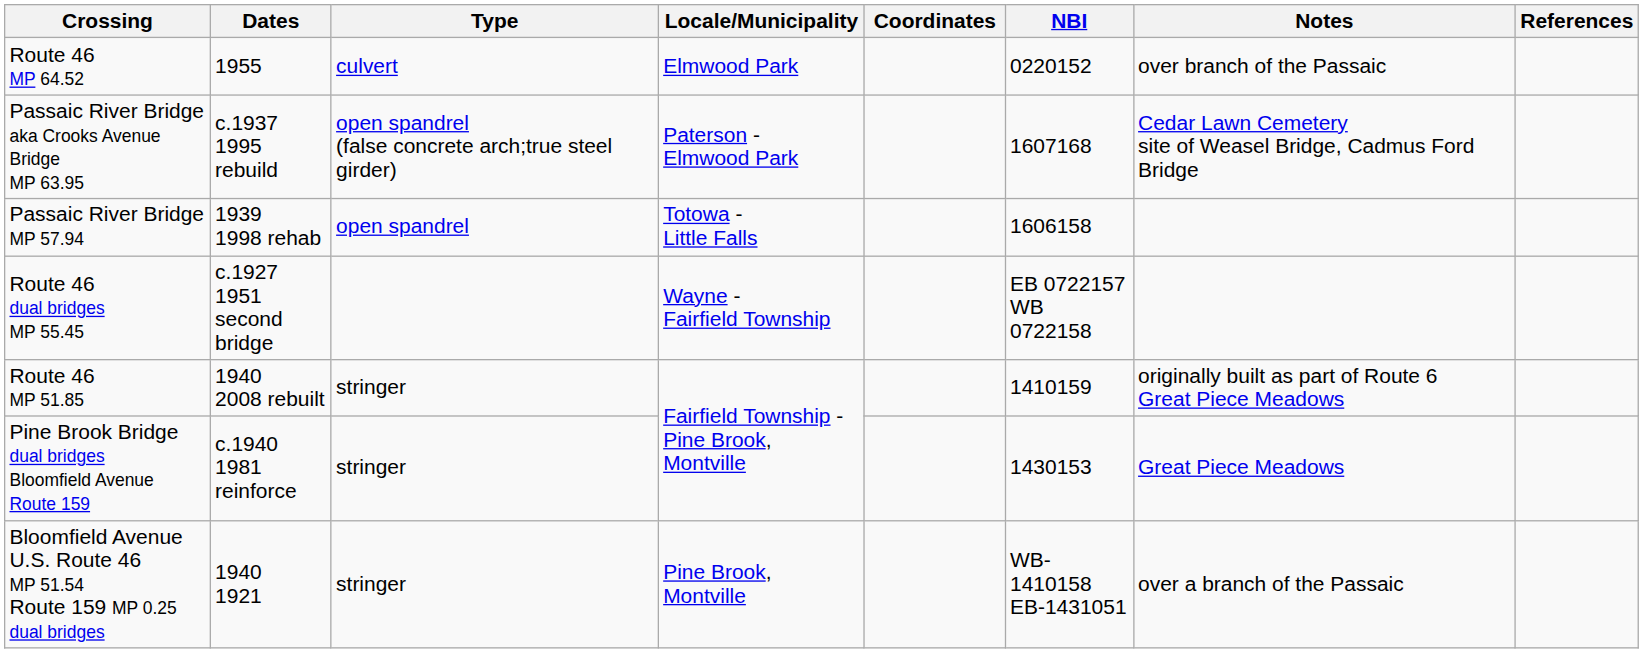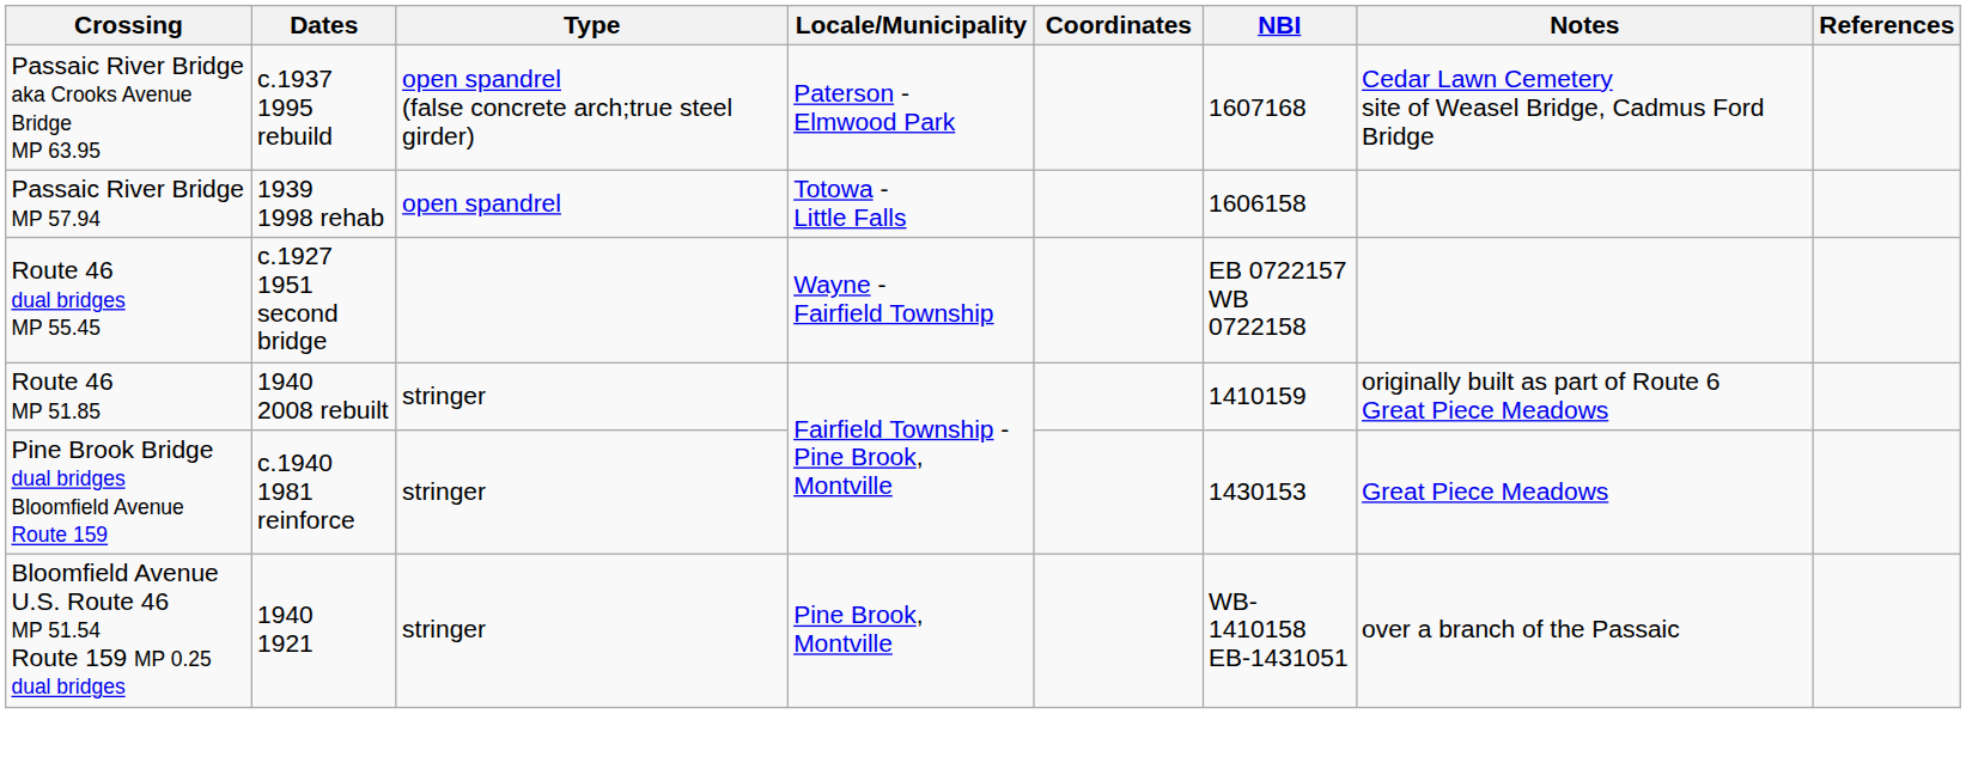 <table class=wikitable>
 <tr>
 <th scope="col">Crossing</th>
 <th scope="col" width="85px">Dates</th>
 <th scope="col">Type</th>
 <th scope="col">Locale/Municipality</th>
 <th scope="col" width="100px">Coordinates</th>
 <th scope="col"><a href='#'>NBI</a></th>
 <th scope="col">Notes</th>
 <th scope="col">References</th>
-</tr>
-<tr>
-<td>Route 46<br><small><a href='#'>MP</a> 64.52</small></td>
-<td>1955</td>
-<td><a href='#'>culvert</a></td>
-<td><a href='#'>Elmwood Park</a></td>
-<td></td>
-<td>0220152</td>
-<td>over branch of the Passaic</td>
-<td></td>
 </tr>
 <tr>
 <td>Passaic River Bridge<br><small>aka Crooks Avenue Bridge<br>MP 63.95</small></td>
 <td>c.1937<br>1995 rebuild</td>
 <td><a href='#'>open spandrel</a><br>(false concrete arch;true steel girder)</td>
 <td><a href='#'>Paterson</a> -<br><a href='#'>Elmwood Park</a></td>
 <td></td>
 <td>1607168</td>
 <td><a href='#'>Cedar Lawn Cemetery</a><br>site of Weasel Bridge, Cadmus Ford Bridge</td>
 <td></td>
 </tr>
 <tr>
 <td>Passaic River Bridge<br><small>MP 57.94</small></td>
 <td>1939<br>1998 rehab</td>
 <td><a href='#'>open spandrel</a></td>
 <td><a href='#'>Totowa</a> - <br><a href='#'>Little Falls</a></td>
 <td></td>
 <td>1606158</td>
 <td></td>
 <td></td>
 </tr>
 <tr>
 <td>Route 46<br><small><a href='#'>dual bridges</a><br>MP 55.45</small></td>
 <td>c.1927<br>1951 second bridge</td>
 <td></td>
 <td><a href='#'>Wayne</a> -<br><a href='#'>Fairfield Township</a></td>
 <td></td>
 <td>EB 0722157<br>WB 0722158</td>
 <td></td>
 <td></td>
 </tr>
 <tr>
 <td>Route 46<br><small>MP 51.85</small></td>
 <td>1940<br>2008 rebuilt</td>
 <td>stringer</td>
 <td rowspan = 2><a href='#'>Fairfield Township</a> -<br><a href='#'>Pine Brook</a>, <a href='#'>Montville</a></td>
 <td></td>
 <td>1410159</td>
 <td>originally built as part of Route 6<br><a href='#'>Great Piece Meadows</a></td>
 <td></td>
 </tr>
 <tr>
 <td>Pine Brook Bridge<br><small><a href='#'>dual bridges</a><br>Bloomfield Avenue<br><a href='#'>Route 159</a> </small></td>
 <td>c.1940<br>1981 reinforce</td>
 <td>stringer</td>
 <td></td>
 <td>1430153</td>
 <td><a href='#'>Great Piece Meadows</a></td>
 <td></td>
 </tr>
 <tr>
 <td>Bloomfield Avenue<br>U.S. Route 46 <br><small>MP 51.54</small><br>Route 159 <small>MP 0.25</small><br><small><a href='#'>dual bridges</a></small></td>
 <td>1940<br>1921</td>
 <td>stringer</td>
 <td><a href='#'>Pine Brook</a>, <a href='#'>Montville</a></td>
 <td></td>
 <td>WB-1410158<br>EB-1431051</td>
 <td>over a branch of the Passaic</td>
 <td></td>
 </tr>
 </table>
